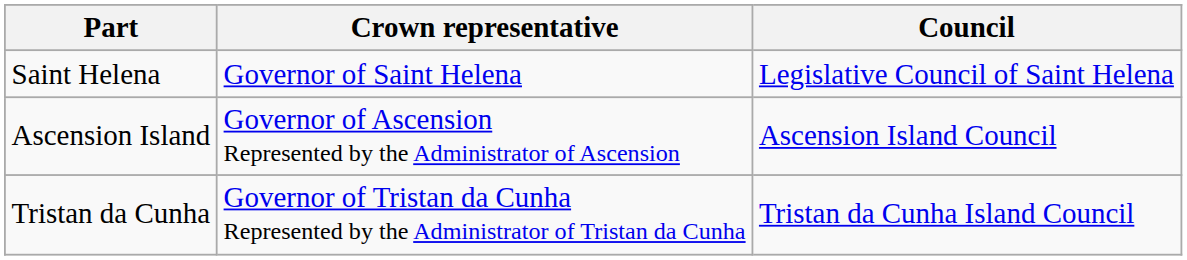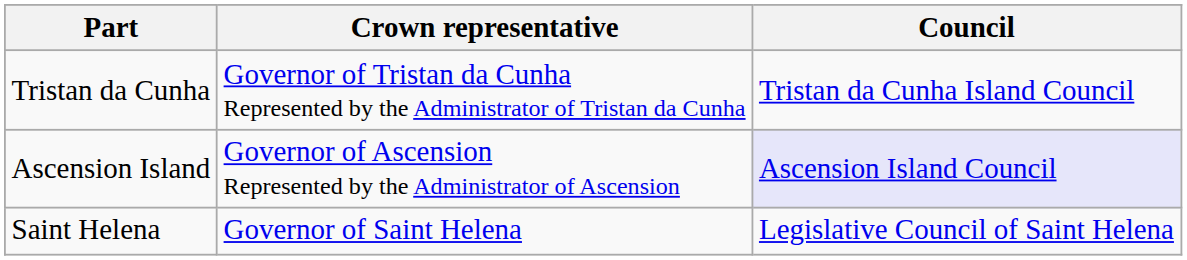 <table class="wikitable">
 <tr>
 <th>Part</th>
 <th>Crown representative</th>
 <th>Council</th>
 </tr>
 <tr>
+<td>Tristan da Cunha</td>
+<td><a href='#'>Governor of Tristan da Cunha</a><br><small>Represented by the <a href='#'>Administrator of Tristan da Cunha</a></small></td>
+<td><a href='#'>Tristan da Cunha Island Council</a></td>
+</tr>
+<tr>
+<td>Ascension Island</td>
+<td><a href='#'>Governor of Ascension</a><br><small>Represented by the <a href='#'>Administrator of Ascension</a></small></td>
+<td style="background: lavender;"><a href='#'>Ascension Island Council</a></td>
+</tr>
+<tr>
 <td>Saint Helena</td>
 <td><a href='#'>Governor of Saint Helena</a></td>
 <td><a href='#'>Legislative Council of Saint Helena</a></td>
 </tr>
-<tr>
-<td>Ascension Island</td>
-<td><a href='#'>Governor of Ascension</a><br><small>Represented by the <a href='#'>Administrator of Ascension</a></small></td>
-<td><a href='#'>Ascension Island Council</a></td>
-</tr>
-<tr>
-<td>Tristan da Cunha</td>
-<td><a href='#'>Governor of Tristan da Cunha</a><br><small>Represented by the <a href='#'>Administrator of Tristan da Cunha</a></small></td>
-<td><a href='#'>Tristan da Cunha Island Council</a></td>
-</tr>
 </table>
